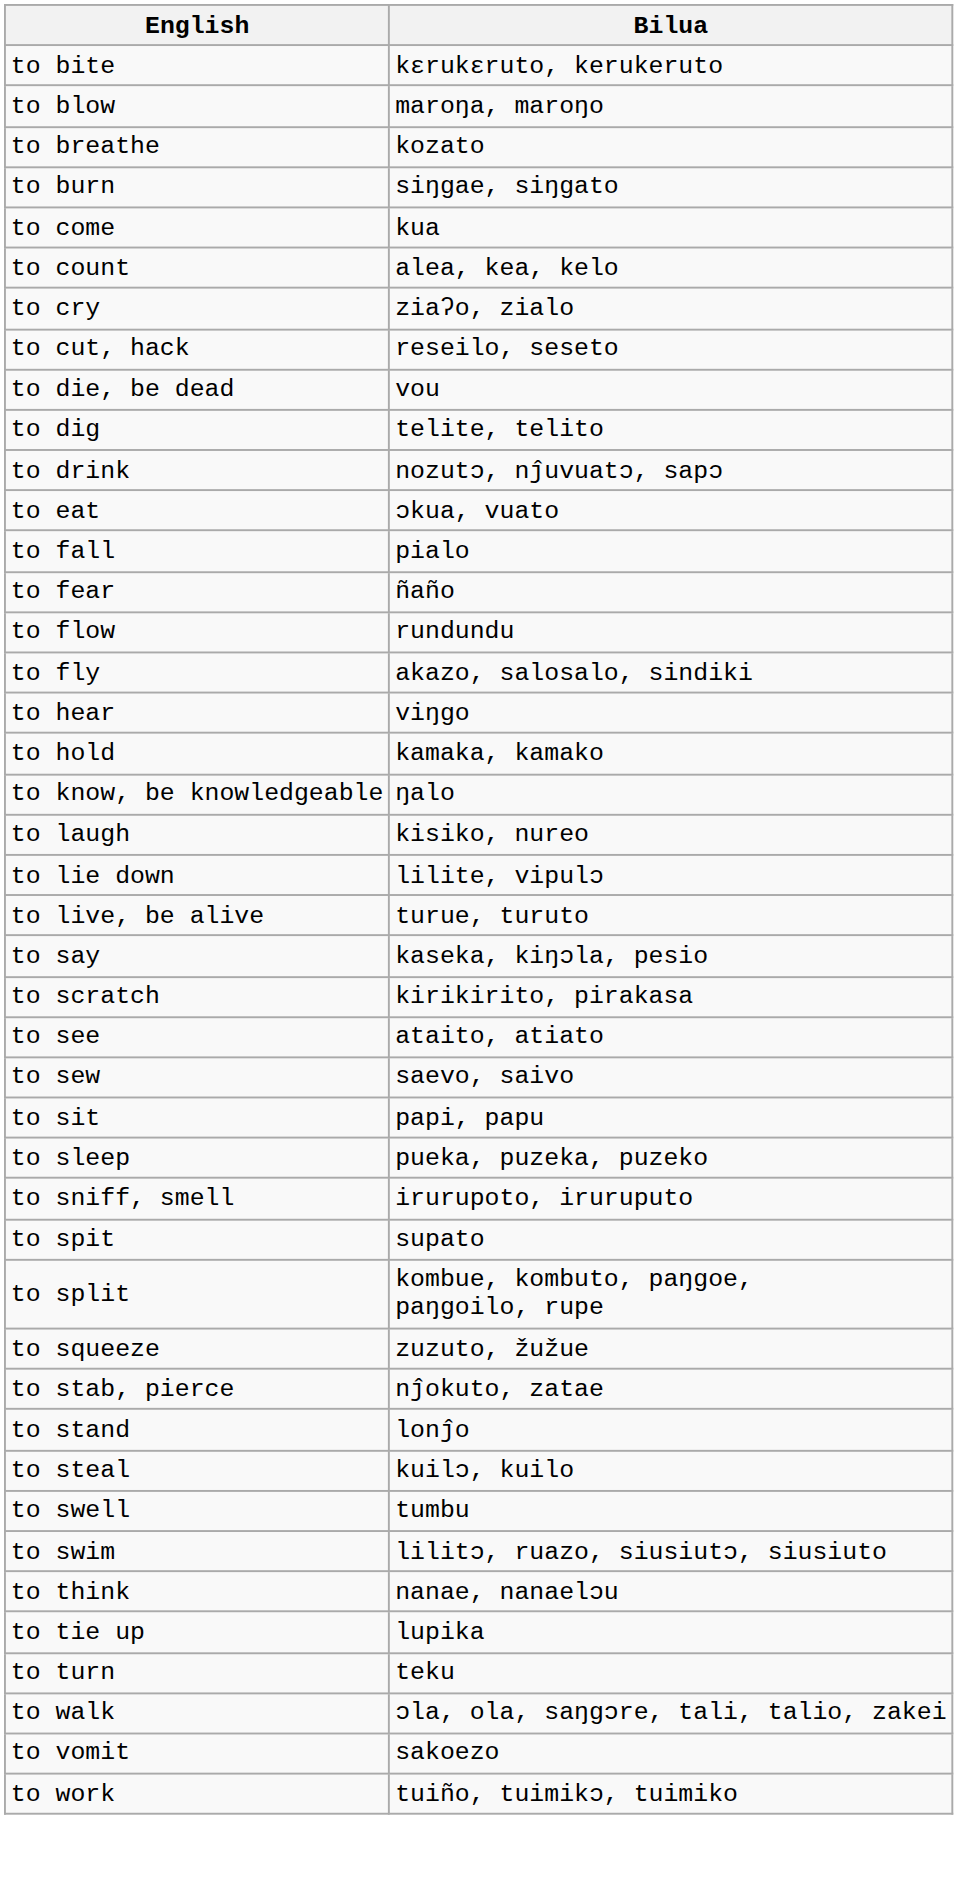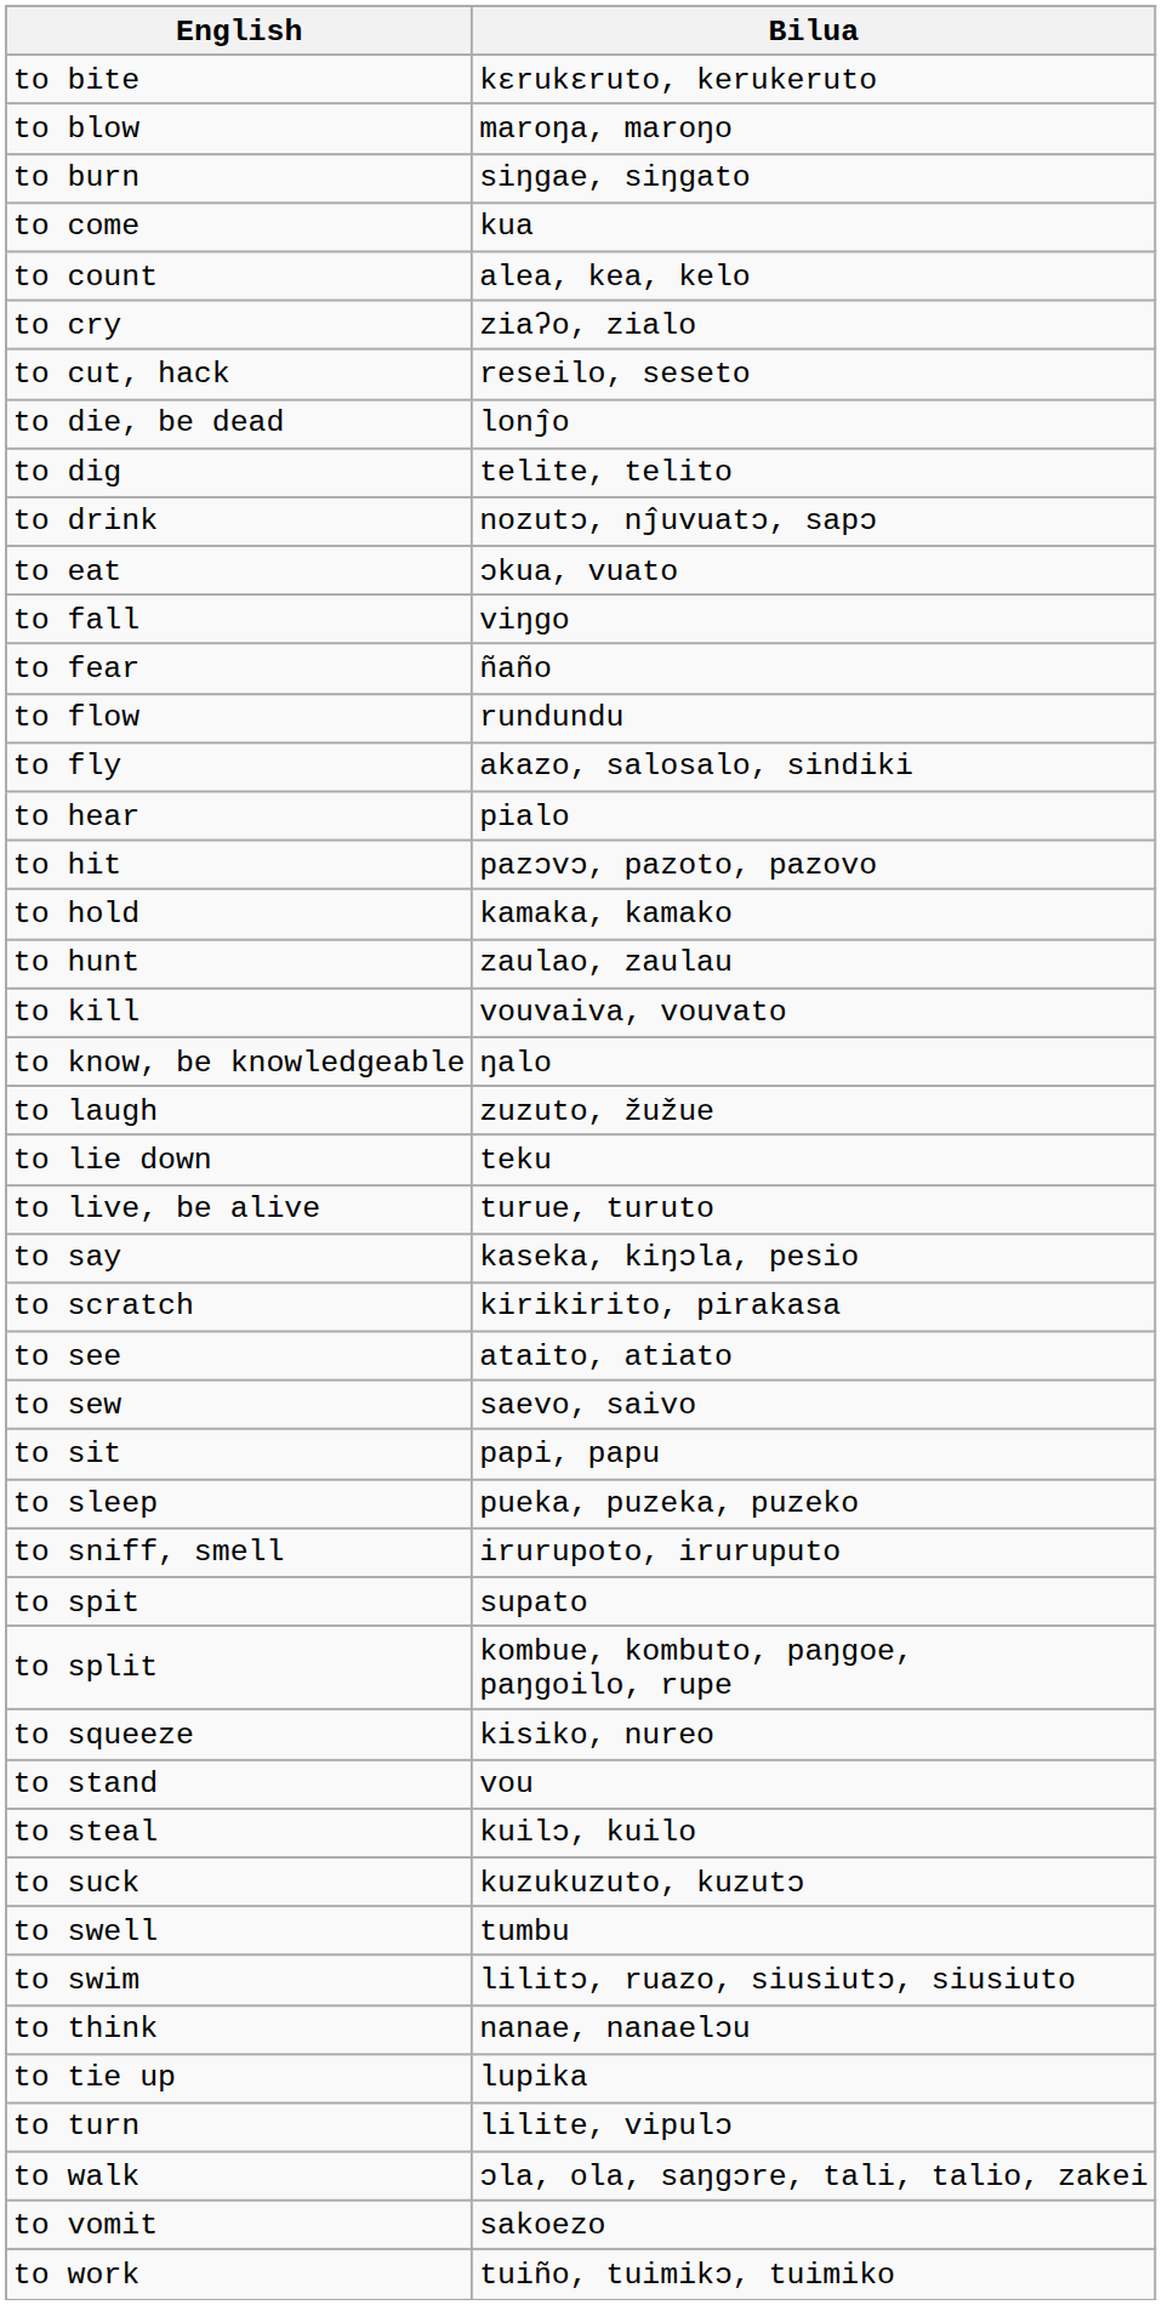 <table class="wikitable">
 <tr>
 <th>English</th>
 <th>Bilua</th>
 </tr>
 <tr>
 <td>to bite</td>
 <td>kɛrukɛruto, kerukeruto</td>
 </tr>
 <tr>
 <td>to blow</td>
 <td>maroŋa, maroŋo</td>
-</tr>
-<tr>
-<td>to breathe</td>
-<td>kozato</td>
 </tr>
 <tr>
 <td>to burn</td>
 <td>siŋgae, siŋgato</td>
 </tr>
 <tr>
 <td>to come</td>
 <td>kua</td>
 </tr>
 <tr>
 <td>to count</td>
 <td>alea, kea, kelo</td>
 </tr>
 <tr>
 <td>to cry</td>
 <td>ziaʔo, zialo</td>
 </tr>
 <tr>
 <td>to cut, hack</td>
 <td>reseilo, seseto</td>
 </tr>
 <tr>
 <td>to die, be dead</td>
-<td>vou</td>
+<td>lonĵo</td>
 </tr>
 <tr>
 <td>to dig</td>
 <td>telite, telito</td>
 </tr>
 <tr>
 <td>to drink</td>
 <td>nozutɔ, nĵuvuatɔ, sapɔ</td>
 </tr>
 <tr>
 <td>to eat</td>
 <td>ɔkua, vuato</td>
 </tr>
 <tr>
 <td>to fall</td>
-<td>pialo</td>
+<td>viŋgo</td>
 </tr>
 <tr>
 <td>to fear</td>
 <td>ñaño</td>
 </tr>
 <tr>
 <td>to flow</td>
 <td>rundundu</td>
 </tr>
 <tr>
 <td>to fly</td>
 <td>akazo, salosalo, sindiki</td>
 </tr>
 <tr>
 <td>to hear</td>
-<td>viŋgo</td>
+<td>pialo</td>
+</tr>
+<tr>
+<td>to hit</td>
+<td>pazɔvɔ, pazoto, pazovo</td>
 </tr>
 <tr>
 <td>to hold</td>
 <td>kamaka, kamako</td>
+</tr>
+<tr>
+<td>to hunt</td>
+<td>zaulao, zaulau</td>
+</tr>
+<tr>
+<td>to kill</td>
+<td>vouvaiva, vouvato</td>
 </tr>
 <tr>
 <td>to know, be knowledgeable</td>
 <td>ŋalo</td>
 </tr>
 <tr>
 <td>to laugh</td>
-<td>kisiko, nureo</td>
+<td>zuzuto, žužue</td>
 </tr>
 <tr>
 <td>to lie down</td>
-<td>lilite, vipulɔ</td>
+<td>teku</td>
 </tr>
 <tr>
 <td>to live, be alive</td>
 <td>turue, turuto</td>
 </tr>
 <tr>
 <td>to say</td>
 <td>kaseka, kiŋɔla, pesio</td>
 </tr>
 <tr>
 <td>to scratch</td>
 <td>kirikirito, pirakasa</td>
 </tr>
 <tr>
 <td>to see</td>
 <td>ataito, atiato</td>
 </tr>
 <tr>
 <td>to sew</td>
 <td>saevo, saivo</td>
 </tr>
 <tr>
 <td>to sit</td>
 <td>papi, papu</td>
 </tr>
 <tr>
 <td>to sleep</td>
 <td>pueka, puzeka, puzeko</td>
 </tr>
 <tr>
 <td>to sniff, smell</td>
 <td>irurupoto, iruruputo</td>
 </tr>
 <tr>
 <td>to spit</td>
 <td>supato</td>
 </tr>
 <tr>
 <td>to split</td>
 <td>kombue, kombuto, paŋgoe,<br>paŋgoilo, rupe</td>
 </tr>
 <tr>
 <td>to squeeze</td>
-<td>zuzuto, žužue</td>
-</tr>
-<tr>
-<td>to stab, pierce</td>
-<td>nĵokuto, zatae</td>
+<td>kisiko, nureo</td>
 </tr>
 <tr>
 <td>to stand</td>
-<td>lonĵo</td>
+<td>vou</td>
 </tr>
 <tr>
 <td>to steal</td>
 <td>kuilɔ, kuilo</td>
+</tr>
+<tr>
+<td>to suck</td>
+<td>kuzukuzuto, kuzutɔ</td>
 </tr>
 <tr>
 <td>to swell</td>
 <td>tumbu</td>
 </tr>
 <tr>
 <td>to swim</td>
 <td>lilitɔ, ruazo, siusiutɔ, siusiuto</td>
 </tr>
 <tr>
 <td>to think</td>
 <td>nanae, nanaelɔu</td>
 </tr>
 <tr>
 <td>to tie up</td>
 <td>lupika</td>
 </tr>
 <tr>
 <td>to turn</td>
-<td>teku</td>
+<td>lilite, vipulɔ</td>
 </tr>
 <tr>
 <td>to walk</td>
 <td>ɔla, ola, saŋgɔre, tali, talio, zakei</td>
 </tr>
 <tr>
 <td>to vomit</td>
 <td>sakoezo</td>
 </tr>
 <tr>
 <td>to work</td>
 <td>tuiño, tuimikɔ, tuimiko</td>
 </tr>
 </table>
